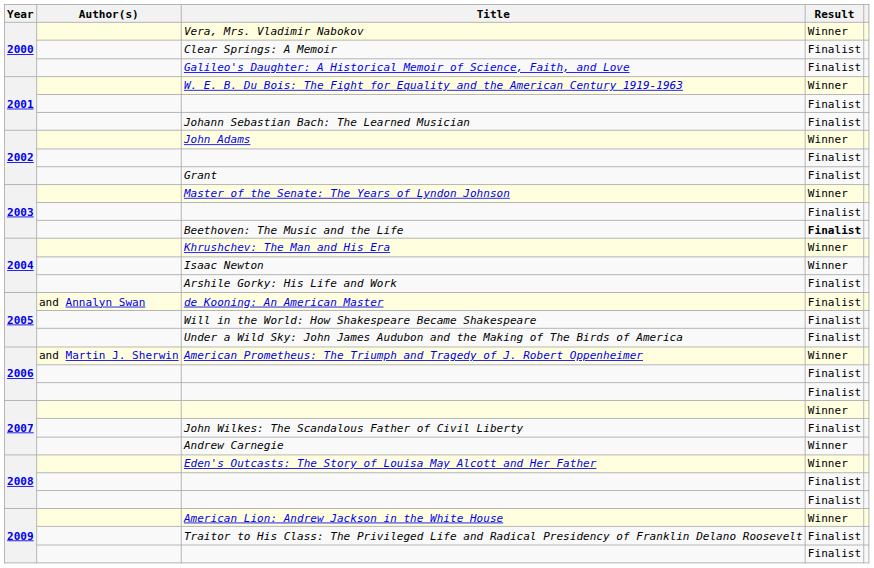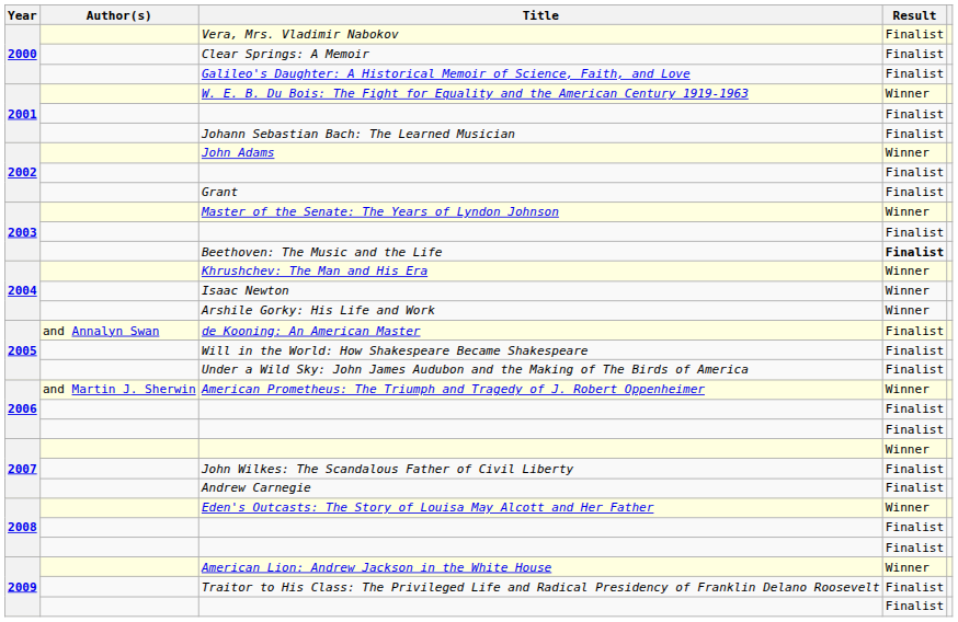 <table class="wikitable sortable mw-collapsible">
 <tr>
 <th>Year</th>
 <th>Author(s)</th>
 <th>Title</th>
 <th>Result</th>
 <th></th>
 </tr>
 <tr style=background-color:lightyellow;>
 <th rowspan="3"><a href='#'>2000</a></th>
 <td></td>
 <td><em>Vera, Mrs. Vladimir Nabokov</em></td>
-<td>Winner</td>
+<td>Finalist</td>
 <td></td>
 </tr>
 <tr>
 <td></td>
 <td><em>Clear Springs: A Memoir</em></td>
 <td>Finalist</td>
 <td></td>
 </tr>
 <tr>
 <td></td>
 <td><em><a href='#'>Galileo's Daughter: A Historical Memoir of Science, Faith, and Love</a></em></td>
 <td>Finalist</td>
 <td></td>
 </tr>
 <tr style=background-color:lightyellow;>
 <th rowspan="3"><a href='#'>2001</a></th>
 <td></td>
 <td><em><a href='#'>W. E. B. Du Bois: The Fight for Equality and the American Century 1919-1963</a></em></td>
 <td>Winner</td>
 <td></td>
 </tr>
 <tr>
 <td></td>
 <td></td>
 <td>Finalist</td>
 <td></td>
 </tr>
 <tr>
 <td></td>
 <td><em>Johann Sebastian Bach: The Learned Musician</em></td>
 <td>Finalist</td>
 <td></td>
 </tr>
 <tr style=background-color:lightyellow;>
 <th rowspan="3"><a href='#'>2002</a></th>
 <td></td>
 <td><em><a href='#'>John Adams</a></em></td>
 <td>Winner</td>
 <td></td>
 </tr>
 <tr>
 <td></td>
 <td></td>
 <td>Finalist</td>
 <td></td>
 </tr>
 <tr>
 <td></td>
 <td><em>Grant</em></td>
 <td>Finalist</td>
 <td></td>
 </tr>
 <tr style=background-color:lightyellow;>
 <th rowspan="3"><a href='#'>2003</a></th>
 <td></td>
 <td><em><a href='#'>Master of the Senate: The Years of Lyndon Johnson</a></em></td>
 <td>Winner</td>
 <td></td>
 </tr>
 <tr>
 <td></td>
 <td></td>
 <td>Finalist</td>
 <td></td>
 </tr>
 <tr>
 <td></td>
 <td><em>Beethoven: The Music and the Life</em></td>
 <td><strong>Finalist</strong></td>
 <td></td>
 </tr>
 <tr style=background-color:lightyellow;>
 <th rowspan="3"><a href='#'>2004</a></th>
 <td></td>
 <td><em><a href='#'>Khrushchev: The Man and His Era</a></em></td>
 <td>Winner</td>
 <td></td>
 </tr>
 <tr>
 <td></td>
 <td><em>Isaac Newton</em></td>
 <td>Winner</td>
 <td></td>
 </tr>
 <tr>
 <td></td>
 <td><em>Arshile Gorky: His Life and Work</em></td>
-<td>Finalist</td>
+<td>Winner</td>
 <td></td>
 </tr>
 <tr style=background-color:lightyellow;>
 <th rowspan="3"><a href='#'>2005</a></th>
 <td> and <a href='#'>Annalyn Swan</a></td>
 <td><em><a href='#'>de Kooning: An American Master</a></em></td>
 <td>Finalist</td>
 <td></td>
 </tr>
 <tr>
 <td></td>
 <td><em>Will in the World: How Shakespeare Became Shakespeare</em></td>
 <td>Finalist</td>
 <td></td>
 </tr>
 <tr>
 <td></td>
 <td><em>Under a Wild Sky: John James Audubon and the Making of The Birds of America</em></td>
 <td>Finalist</td>
 <td></td>
 </tr>
 <tr style=background-color:lightyellow;>
 <th rowspan="3"><a href='#'>2006</a></th>
 <td> and <a href='#'>Martin J. Sherwin</a></td>
 <td><em><a href='#'>American Prometheus: The Triumph and Tragedy of J. Robert Oppenheimer</a></em></td>
 <td>Winner</td>
 <td></td>
 </tr>
 <tr>
 <td></td>
 <td></td>
 <td>Finalist</td>
 <td></td>
 </tr>
 <tr>
 <td></td>
 <td></td>
 <td>Finalist</td>
 <td></td>
 </tr>
 <tr style=background-color:lightyellow;>
 <th rowspan="3"><a href='#'>2007</a></th>
 <td></td>
 <td></td>
 <td>Winner</td>
 <td></td>
 </tr>
 <tr>
 <td></td>
 <td><em>John Wilkes: The Scandalous Father of Civil Liberty</em></td>
 <td>Finalist</td>
 <td></td>
 </tr>
 <tr>
 <td></td>
 <td><em>Andrew Carnegie</em></td>
-<td>Winner</td>
+<td>Finalist</td>
 <td></td>
 </tr>
 <tr style=background-color:lightyellow;>
 <th rowspan="3"><a href='#'>2008</a></th>
 <td></td>
 <td><em><a href='#'>Eden's Outcasts: The Story of Louisa May Alcott and Her Father</a></em></td>
 <td>Winner</td>
 <td></td>
 </tr>
 <tr>
 <td></td>
 <td></td>
 <td>Finalist</td>
 <td></td>
 </tr>
 <tr>
 <td></td>
 <td></td>
 <td>Finalist</td>
 <td></td>
 </tr>
 <tr style=background-color:lightyellow;>
 <th rowspan="3"><a href='#'>2009</a></th>
 <td></td>
 <td><em><a href='#'>American Lion: Andrew Jackson in the White House</a></em></td>
 <td>Winner</td>
 <td></td>
 </tr>
 <tr>
 <td></td>
 <td><em>Traitor to His Class: The Privileged Life and Radical Presidency of Franklin Delano Roosevelt</em></td>
 <td>Finalist</td>
 <td></td>
 </tr>
 <tr>
 <td></td>
 <td></td>
 <td>Finalist</td>
 <td></td>
 </tr>
 </table>
